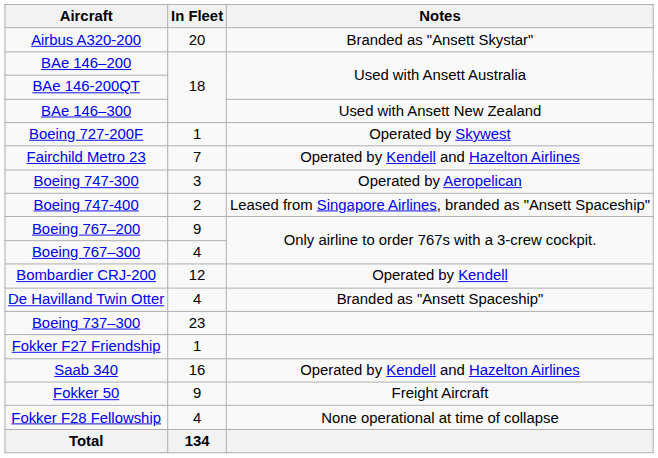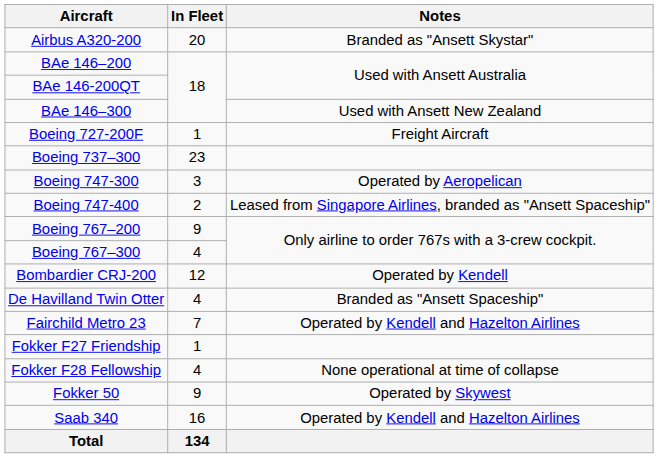 <table class="wikitable" style="text-align:center;margin:1em auto;">
 <tr>
 <th>Aircraft</th>
 <th>In Fleet</th>
 <th>Notes</th>
 </tr>
 <tr>
 <td><a href='#'>Airbus A320-200</a></td>
 <td>20</td>
 <td>Branded as "Ansett Skystar"</td>
 </tr>
 <tr>
 <td><a href='#'>BAe 146–200</a></td>
 <td rowspan="3">18</td>
 <td rowspan="2">Used with Ansett Australia</td>
 </tr>
 <tr>
 <td><a href='#'>BAe 146-200QT</a></td>
 </tr>
 <tr>
 <td><a href='#'>BAe 146–300</a></td>
 <td>Used with Ansett New Zealand</td>
 </tr>
 <tr>
 <td><a href='#'>Boeing 727-200F</a></td>
 <td>1</td>
-<td>Operated by <a href='#'>Skywest</a></td>
+<td>Freight Aircraft</td>
 </tr>
 <tr>
-<td><a href='#'>Fairchild Metro 23</a></td>
-<td>7</td>
-<td>Operated by <a href='#'>Kendell</a> and <a href='#'>Hazelton Airlines</a></td>
+<td><a href='#'>Boeing 737–300</a></td>
+<td>23</td>
+<td></td>
 </tr>
 <tr>
 <td><a href='#'>Boeing 747-300</a></td>
 <td>3</td>
 <td>Operated by <a href='#'>Aeropelican</a></td>
 </tr>
 <tr>
 <td><a href='#'>Boeing 747-400</a></td>
 <td>2</td>
 <td>Leased from <a href='#'>Singapore Airlines</a>, branded as "Ansett Spaceship"</td>
 </tr>
 <tr>
 <td><a href='#'>Boeing 767–200</a></td>
 <td>9</td>
 <td rowspan="2">Only airline to order 767s with a 3-crew cockpit.</td>
 </tr>
 <tr>
 <td><a href='#'>Boeing 767–300</a></td>
 <td>4</td>
 </tr>
 <tr>
 <td><a href='#'>Bombardier CRJ-200</a></td>
 <td>12</td>
 <td>Operated by <a href='#'>Kendell</a></td>
 </tr>
 <tr>
 <td><a href='#'>De Havilland Twin Otter</a></td>
 <td>4</td>
 <td>Branded as "Ansett Spaceship"</td>
 </tr>
 <tr>
-<td><a href='#'>Boeing 737–300</a></td>
-<td>23</td>
-<td></td>
+<td><a href='#'>Fairchild Metro 23</a></td>
+<td>7</td>
+<td>Operated by <a href='#'>Kendell</a> and <a href='#'>Hazelton Airlines</a></td>
 </tr>
 <tr>
 <td><a href='#'>Fokker F27 Friendship</a></td>
 <td>1</td>
 <td></td>
 </tr>
 <tr>
-<td><a href='#'>Saab 340</a></td>
-<td>16</td>
-<td>Operated by <a href='#'>Kendell</a> and <a href='#'>Hazelton Airlines</a></td>
+<td><a href='#'>Fokker F28 Fellowship</a></td>
+<td>4</td>
+<td>None operational at time of collapse</td>
 </tr>
 <tr>
 <td><a href='#'>Fokker 50</a></td>
 <td>9</td>
-<td>Freight Aircraft</td>
+<td>Operated by <a href='#'>Skywest</a></td>
 </tr>
 <tr>
-<td><a href='#'>Fokker F28 Fellowship</a></td>
-<td>4</td>
-<td>None operational at time of collapse</td>
+<td><a href='#'>Saab 340</a></td>
+<td>16</td>
+<td>Operated by <a href='#'>Kendell</a> and <a href='#'>Hazelton Airlines</a></td>
 </tr>
 <tr>
 <th>Total</th>
 <th>134</th>
 <th></th>
 </tr>
 </table>
